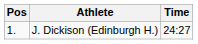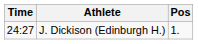 <table class="wikitable">
 <tr>
+<th>Time</th>
+<th>Athlete</th>
 <th>Pos</th>
-<th>Athlete</th>
-<th>Time</th>
 </tr>
 <tr>
+<td>24:27</td>
+<td>J. Dickison (Edinburgh H.)</td>
 <td>1.</td>
-<td>J. Dickison (Edinburgh H.)</td>
-<td>24:27</td>
 </tr>
 </table>
